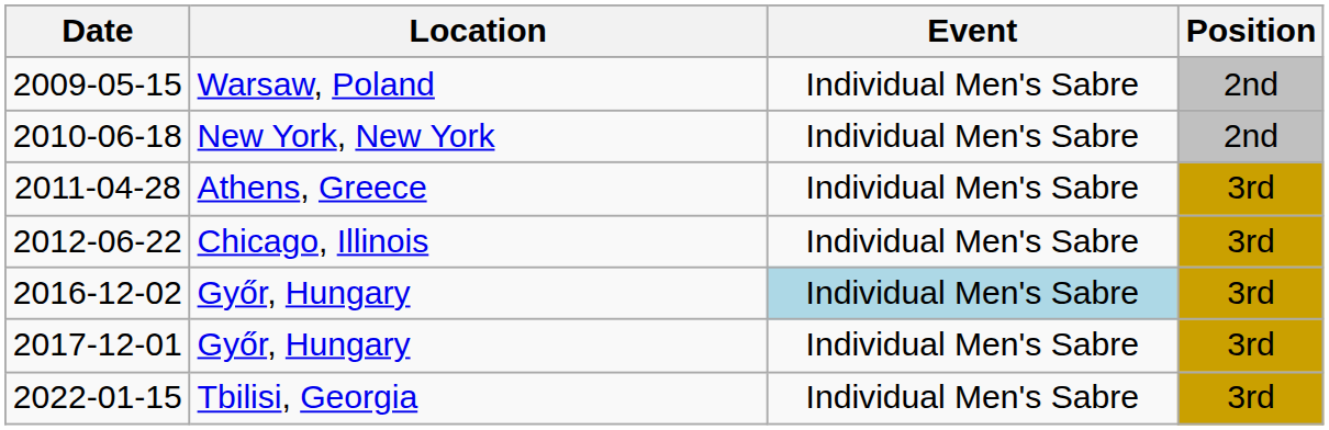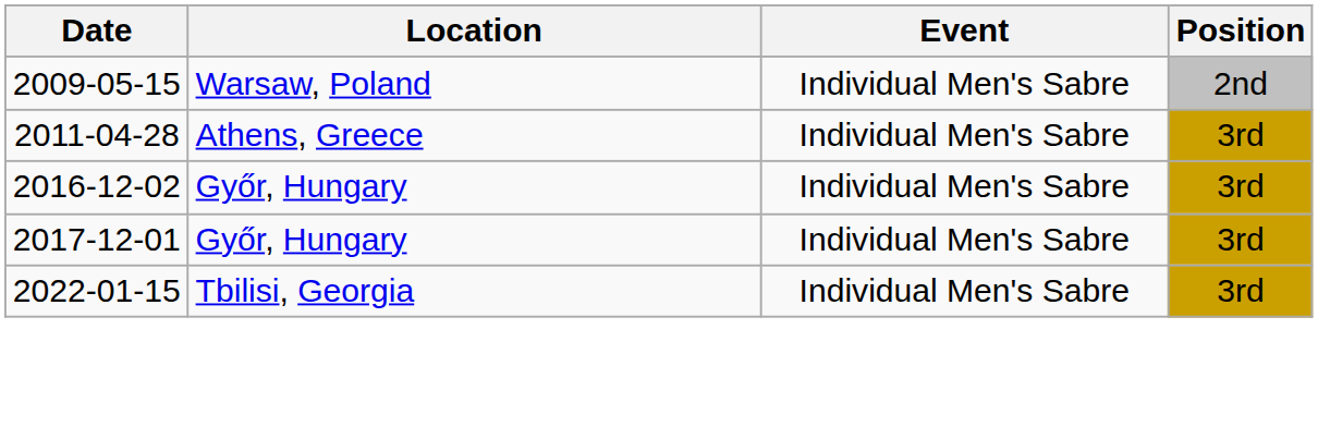 <table class="wikitable" style="text-align:center;">
 <tr>
 <th>Date</th>
 <th style="width:17em">Location</th>
 <th style="width:12em">Event</th>
 <th>Position</th>
 </tr>
 <tr>
 <td>2009-05-15</td>
 <td rowspan="1" align="left"> <a href='#'>Warsaw</a>, <a href='#'>Poland</a></td>
 <td>Individual Men's Sabre</td>
 <td bgcolor="silver">2nd</td>
 </tr>
 <tr>
-<td>2010-06-18</td>
-<td rowspan="1" align="left"> <a href='#'>New York</a>, <a href='#'>New York</a></td>
-<td>Individual Men's Sabre</td>
-<td bgcolor="silver">2nd</td>
-</tr>
-<tr>
 <td>2011-04-28</td>
 <td rowspan="1" align="left"> <a href='#'>Athens</a>, <a href='#'>Greece</a></td>
 <td>Individual Men's Sabre</td>
 <td bgcolor="caramel">3rd</td>
 </tr>
 <tr>
-<td>2012-06-22</td>
-<td rowspan="1" align="left"> <a href='#'>Chicago</a>, <a href='#'>Illinois</a></td>
-<td>Individual Men's Sabre</td>
-<td bgcolor="caramel">3rd</td>
-</tr>
-<tr>
 <td>2016-12-02</td>
 <td rowspan="1" align="left"> <a href='#'>Győr</a>, <a href='#'>Hungary</a></td>
-<td style="background: lightblue;">Individual Men's Sabre</td>
+<td>Individual Men's Sabre</td>
 <td bgcolor="caramel">3rd</td>
 </tr>
 <tr>
 <td rowspan="1">2017-12-01</td>
 <td rowspan="1" align="left"> <a href='#'>Győr</a>, <a href='#'>Hungary</a></td>
 <td>Individual Men's Sabre</td>
 <td bgcolor="caramel">3rd</td>
 </tr>
 <tr>
 <td>2022-01-15</td>
 <td rowspan="1" align="left"> <a href='#'>Tbilisi</a>, <a href='#'>Georgia</a></td>
 <td>Individual Men's Sabre</td>
 <td bgcolor="caramel">3rd</td>
 </tr>
 </table>
